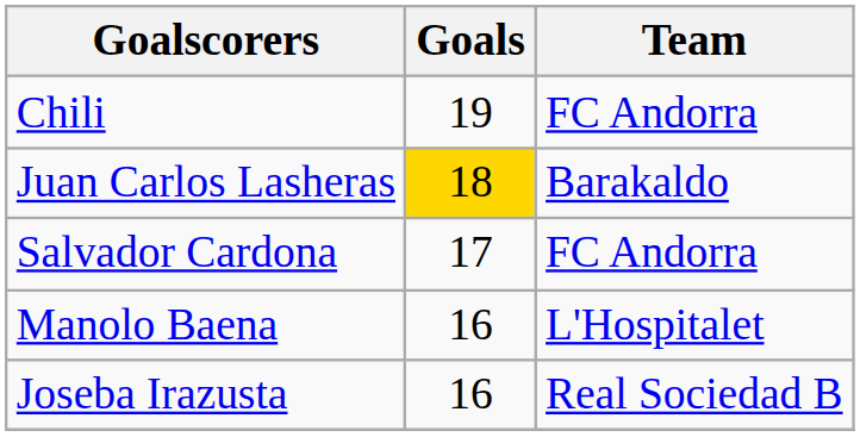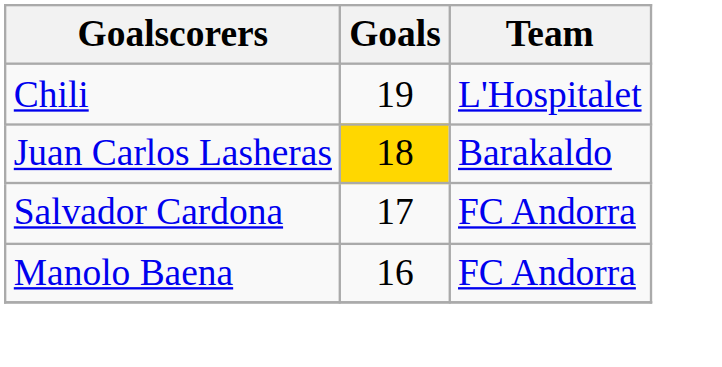 <table class="wikitable sortable">
 <tr>
 <th>Goalscorers</th>
 <th>Goals</th>
 <th>Team</th>
 </tr>
 <tr>
 <td> <a href='#'>Chili</a></td>
 <td style="text-align:center;">19</td>
-<td><a href='#'>FC Andorra</a></td>
+<td><a href='#'>L'Hospitalet</a></td>
 </tr>
 <tr>
 <td> <a href='#'>Juan Carlos Lasheras</a></td>
 <td style="background: gold; text-align:center;">18</td>
 <td><a href='#'>Barakaldo</a></td>
 </tr>
 <tr>
 <td> <a href='#'>Salvador Cardona</a></td>
 <td style="text-align:center;">17</td>
 <td><a href='#'>FC Andorra</a></td>
 </tr>
 <tr>
 <td> <a href='#'>Manolo Baena</a></td>
 <td style="text-align:center;">16</td>
-<td><a href='#'>L'Hospitalet</a></td>
-</tr>
-<tr>
-<td> <a href='#'>Joseba Irazusta</a></td>
-<td style="text-align:center;">16</td>
-<td><a href='#'>Real Sociedad B</a></td>
+<td><a href='#'>FC Andorra</a></td>
 </tr>
 <tr>
 </tr>
 </table>
